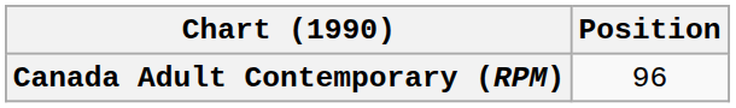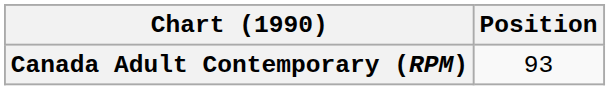 <table class="wikitable plainrowheaders" style="text-align:center">
 <tr>
 <th scope="col">Chart (1990)</th>
 <th scope="col">Position</th>
 </tr>
 <tr>
 <th scope="row">Canada Adult Contemporary (<em>RPM</em>)</th>
-<td>96</td>
+<td>93</td>
 </tr>
 </table>
